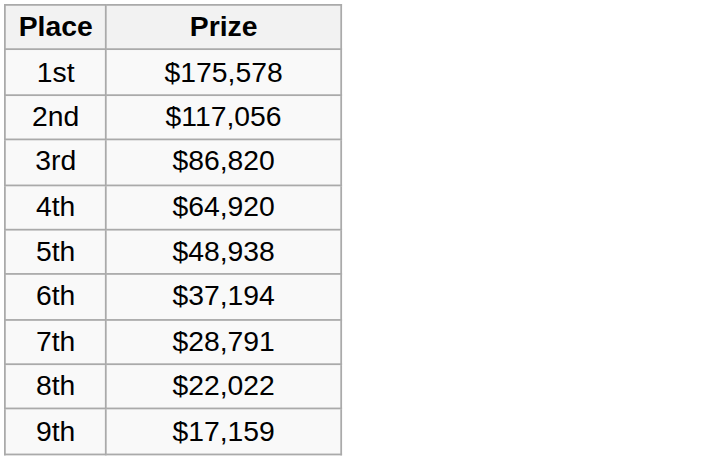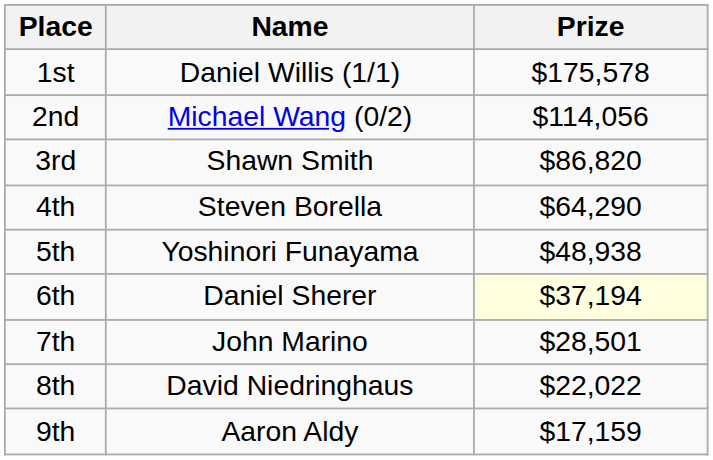 <table class="wikitable">
 <tr>
 <th width="50">Place</th>
+<th width="200">Name</th>
 <th width="125">Prize</th>
 </tr>
 <tr>
 <td align=center>1st</td>
+<td align=center> Daniel Willis (1/1)</td>
 <td align=center>$175,578</td>
 </tr>
 <tr>
 <td align=center>2nd</td>
-<td align=center>$117,056</td>
+<td align=center> <a href='#'>Michael Wang</a> (0/2)</td>
+<td align=center>$114,056</td>
 </tr>
 <tr>
 <td align=center>3rd</td>
+<td align=center> Shawn Smith</td>
 <td align=center>$86,820</td>
 </tr>
 <tr>
 <td align=center>4th</td>
-<td align=center>$64,920</td>
+<td align=center> Steven Borella</td>
+<td align=center>$64,290</td>
 </tr>
 <tr>
 <td align=center>5th</td>
+<td align=center> Yoshinori Funayama</td>
 <td align=center>$48,938</td>
 </tr>
 <tr>
 <td align=center>6th</td>
-<td align=center>$37,194</td>
+<td align=center> Daniel Sherer</td>
+<td align=center style="background: lightyellow;">$37,194</td>
 </tr>
 <tr>
 <td align=center>7th</td>
-<td align=center>$28,791</td>
+<td align=center> John Marino</td>
+<td align=center>$28,501</td>
 </tr>
 <tr>
 <td align=center>8th</td>
+<td align=center> David Niedringhaus</td>
 <td align=center>$22,022</td>
 </tr>
 <tr>
 <td align=center>9th</td>
+<td align=center> Aaron Aldy</td>
 <td align=center>$17,159</td>
 </tr>
 </table>
